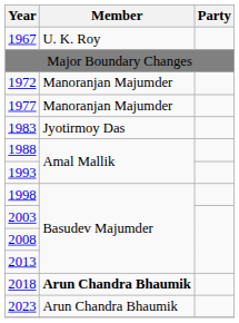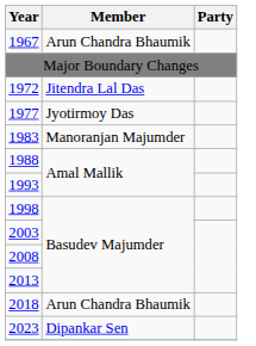 <table class="wikitable sortable">
 <tr>
 <th>Year</th>
 <th>Member</th>
 <th colspan="2">Party</th>
 </tr>
 <tr>
 <td><a href='#'>1967</a></td>
-<td>U. K. Roy</td>
+<td>Arun Chandra Bhaumik</td>
 <td></td>
 </tr>
 <tr>
 <td colspan=5 style="background-color:grey; text-align:center">Major Boundary Changes</td>
 </tr>
 <tr>
 <td><a href='#'>1972</a></td>
-<td>Manoranjan Majumder</td>
+<td><a href='#'>Jitendra Lal Das</a></td>
 <td></td>
 </tr>
 <tr>
 <td><a href='#'>1977</a></td>
-<td>Manoranjan Majumder</td>
+<td>Jyotirmoy Das</td>
 <td></td>
 </tr>
 <tr>
 <td><a href='#'>1983</a></td>
-<td>Jyotirmoy Das</td>
+<td>Manoranjan Majumder</td>
 <td></td>
 </tr>
 <tr>
 <td><a href='#'>1988</a></td>
 <td rowspan=2>Amal Mallik</td>
 <td></td>
 </tr>
 <tr>
 <td><a href='#'>1993</a></td>
 </tr>
 <tr>
 <td><a href='#'>1998</a></td>
 <td rowspan=4>Basudev Majumder</td>
 <td></td>
 </tr>
 <tr>
 <td><a href='#'>2003</a></td>
 </tr>
 <tr>
 <td><a href='#'>2008</a></td>
 </tr>
 <tr>
 <td><a href='#'>2013</a></td>
 </tr>
 <tr>
 <td><a href='#'>2018</a></td>
-<td><strong>Arun Chandra Bhaumik</strong></td>
+<td>Arun Chandra Bhaumik</td>
 <td></td>
 </tr>
 <tr>
 <td><a href='#'>2023</a></td>
-<td>Arun Chandra Bhaumik</td>
+<td><a href='#'>Dipankar Sen</a></td>
 <td></td>
 </tr>
 <tr>
 </tr>
 </table>
